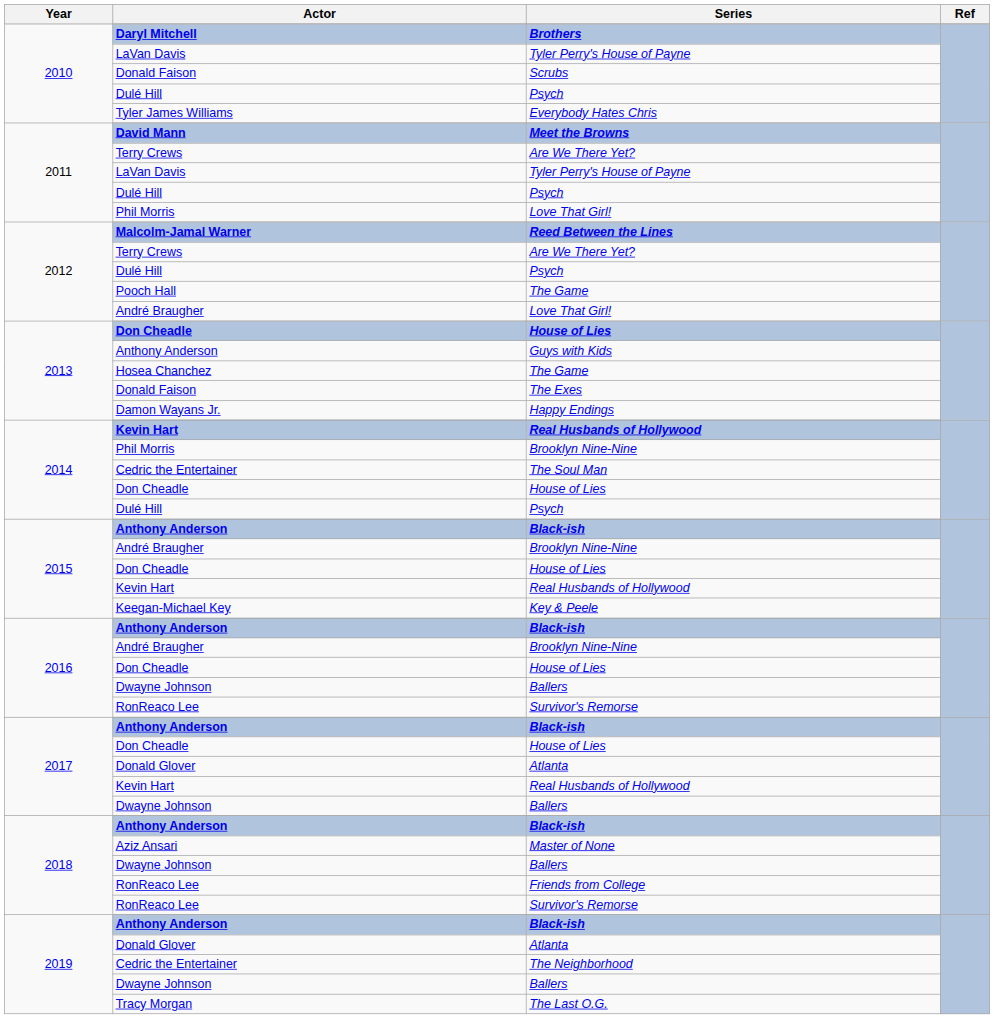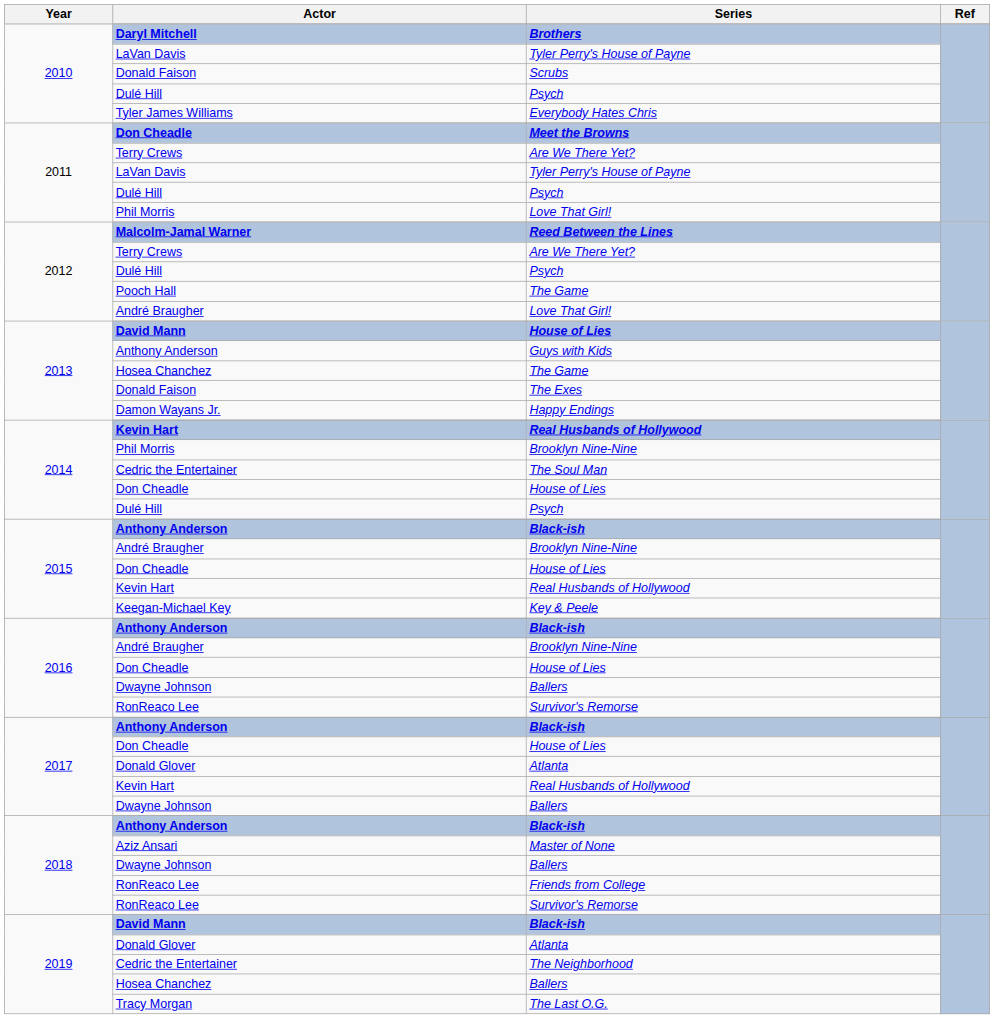 <table class="wikitable" style="width:100%;">
 <tr style="background:#bebebe;">
 <th style="width:11%;">Year</th>
 <th style="width:42%;">Actor</th>
 <th style="width:42%;">Series</th>
 <th style="width:5%;">Ref</th>
 </tr>
 <tr>
 <td rowspan="6" align="center"><a href='#'>2010</a></td>
 </tr>
 <tr style="background:#B0C4DE">
 <td><strong><a href='#'>Daryl Mitchell</a></strong></td>
 <td><strong><em><a href='#'>Brothers</a></em></strong></td>
 <td rowspan="6" align="center"></td>
 </tr>
 <tr>
 <td><a href='#'>LaVan Davis</a></td>
 <td><em><a href='#'>Tyler Perry's House of Payne</a></em></td>
 </tr>
 <tr>
 <td><a href='#'>Donald Faison</a></td>
 <td><em><a href='#'>Scrubs</a></em></td>
 </tr>
 <tr>
 <td><a href='#'>Dulé Hill</a></td>
 <td><em><a href='#'>Psych</a></em></td>
 </tr>
 <tr>
 <td><a href='#'>Tyler James Williams</a></td>
 <td><em><a href='#'>Everybody Hates Chris</a></em></td>
 </tr>
 <tr>
 <td rowspan="6" align="center">2011</td>
 </tr>
 <tr style="background:#B0C4DE">
-<td><strong><a href='#'>David Mann</a></strong></td>
+<td><strong><a href='#'>Don Cheadle</a></strong></td>
 <td><strong><em><a href='#'>Meet the Browns</a></em></strong></td>
 <td rowspan="6" align="center"></td>
 </tr>
 <tr>
 <td><a href='#'>Terry Crews</a></td>
 <td><em><a href='#'>Are We There Yet?</a></em></td>
 </tr>
 <tr>
 <td><a href='#'>LaVan Davis</a></td>
 <td><em><a href='#'>Tyler Perry's House of Payne</a></em></td>
 </tr>
 <tr>
 <td><a href='#'>Dulé Hill</a></td>
 <td><em><a href='#'>Psych</a></em></td>
 </tr>
 <tr>
 <td><a href='#'>Phil Morris</a></td>
 <td><em><a href='#'>Love That Girl!</a></em></td>
 </tr>
 <tr>
 <td rowspan="6" align="center">2012</td>
 </tr>
 <tr style="background:#B0C4DE">
 <td><strong><a href='#'>Malcolm-Jamal Warner</a></strong></td>
 <td><strong><em><a href='#'>Reed Between the Lines</a></em></strong></td>
 <td rowspan="6" align="center"></td>
 </tr>
 <tr>
 <td><a href='#'>Terry Crews</a></td>
 <td><em><a href='#'>Are We There Yet?</a></em></td>
 </tr>
 <tr>
 <td><a href='#'>Dulé Hill</a></td>
 <td><em><a href='#'>Psych</a></em></td>
 </tr>
 <tr>
 <td><a href='#'>Pooch Hall</a></td>
 <td><em><a href='#'>The Game</a></em></td>
 </tr>
 <tr>
 <td><a href='#'>André Braugher</a></td>
 <td><em><a href='#'>Love That Girl!</a></em></td>
 </tr>
 <tr>
 <td rowspan="6" align="center"><a href='#'>2013</a></td>
 </tr>
 <tr style="background:#B0C4DE">
-<td><strong><a href='#'>Don Cheadle</a></strong></td>
+<td><strong><a href='#'>David Mann</a></strong></td>
 <td><strong><em><a href='#'>House of Lies</a></em></strong></td>
 <td rowspan="6" align="center"></td>
 </tr>
 <tr>
 <td><a href='#'>Anthony Anderson</a></td>
 <td><em><a href='#'>Guys with Kids</a></em></td>
 </tr>
 <tr>
 <td><a href='#'>Hosea Chanchez</a></td>
 <td><em><a href='#'>The Game</a></em></td>
 </tr>
 <tr>
 <td><a href='#'>Donald Faison</a></td>
 <td><em><a href='#'>The Exes</a></em></td>
 </tr>
 <tr>
 <td><a href='#'>Damon Wayans Jr.</a></td>
 <td><em><a href='#'>Happy Endings</a></em></td>
 </tr>
 <tr>
 <td rowspan="6" align="center"><a href='#'>2014</a></td>
 </tr>
 <tr style="background:#B0C4DE">
 <td><strong><a href='#'>Kevin Hart</a></strong></td>
 <td><strong><em><a href='#'>Real Husbands of Hollywood</a></em></strong></td>
 <td rowspan="6" align="center"></td>
 </tr>
 <tr>
 <td><a href='#'>Phil Morris</a></td>
 <td><em><a href='#'>Brooklyn Nine-Nine</a></em></td>
 </tr>
 <tr>
 <td><a href='#'>Cedric the Entertainer</a></td>
 <td><em><a href='#'>The Soul Man</a></em></td>
 </tr>
 <tr>
 <td><a href='#'>Don Cheadle</a></td>
 <td><em><a href='#'>House of Lies</a></em></td>
 </tr>
 <tr>
 <td><a href='#'>Dulé Hill</a></td>
 <td><em><a href='#'>Psych</a></em></td>
 </tr>
 <tr>
 <td rowspan="6" align="center"><a href='#'>2015</a></td>
 </tr>
 <tr style="background:#B0C4DE">
 <td><strong><a href='#'>Anthony Anderson</a></strong></td>
 <td><strong><em><a href='#'>Black-ish</a></em></strong></td>
 <td rowspan="6" align="center"></td>
 </tr>
 <tr>
 <td><a href='#'>André Braugher</a></td>
 <td><em><a href='#'>Brooklyn Nine-Nine</a></em></td>
 </tr>
 <tr>
 <td><a href='#'>Don Cheadle</a></td>
 <td><em><a href='#'>House of Lies</a></em></td>
 </tr>
 <tr>
 <td><a href='#'>Kevin Hart</a></td>
 <td><em><a href='#'>Real Husbands of Hollywood</a></em></td>
 </tr>
 <tr>
 <td><a href='#'>Keegan-Michael Key</a></td>
 <td><em><a href='#'>Key & Peele</a></em></td>
 </tr>
 <tr>
 <td rowspan="6" align="center"><a href='#'>2016</a></td>
 </tr>
 <tr style="background:#B0C4DE">
 <td><strong><a href='#'>Anthony Anderson</a></strong></td>
 <td><strong><em><a href='#'>Black-ish</a></em></strong></td>
 <td rowspan="6" align="center"></td>
 </tr>
 <tr>
 <td><a href='#'>André Braugher</a></td>
 <td><em><a href='#'>Brooklyn Nine-Nine</a></em></td>
 </tr>
 <tr>
 <td><a href='#'>Don Cheadle</a></td>
 <td><em><a href='#'>House of Lies</a></em></td>
 </tr>
 <tr>
 <td><a href='#'>Dwayne Johnson</a></td>
 <td><em><a href='#'>Ballers</a></em></td>
 </tr>
 <tr>
 <td><a href='#'>RonReaco Lee</a></td>
 <td><em><a href='#'>Survivor's Remorse</a></em></td>
 </tr>
 <tr>
 <td rowspan="6" align="center"><a href='#'>2017</a></td>
 </tr>
 <tr style="background:#B0C4DE">
 <td><strong><a href='#'>Anthony Anderson</a></strong></td>
 <td><strong><em><a href='#'>Black-ish</a></em></strong></td>
 <td rowspan="6" align="center"></td>
 </tr>
 <tr>
 <td><a href='#'>Don Cheadle</a></td>
 <td><em><a href='#'>House of Lies</a></em></td>
 </tr>
 <tr>
 <td><a href='#'>Donald Glover</a></td>
 <td><em><a href='#'>Atlanta</a></em></td>
 </tr>
 <tr>
 <td><a href='#'>Kevin Hart</a></td>
 <td><em><a href='#'>Real Husbands of Hollywood</a></em></td>
 </tr>
 <tr>
 <td><a href='#'>Dwayne Johnson</a></td>
 <td><em><a href='#'>Ballers</a></em></td>
 </tr>
 <tr>
 <td rowspan="6" align="center"><a href='#'>2018</a></td>
 </tr>
 <tr style="background:#B0C4DE">
 <td><strong><a href='#'>Anthony Anderson</a></strong></td>
 <td><strong><em><a href='#'>Black-ish</a></em></strong></td>
 <td rowspan="6" align="center"></td>
 </tr>
 <tr>
 <td><a href='#'>Aziz Ansari</a></td>
 <td><em><a href='#'>Master of None</a></em></td>
 </tr>
 <tr>
 <td><a href='#'>Dwayne Johnson</a></td>
 <td><em><a href='#'>Ballers</a></em></td>
 </tr>
 <tr>
 <td><a href='#'>RonReaco Lee</a></td>
 <td><em><a href='#'>Friends from College</a></em></td>
 </tr>
 <tr>
 <td><a href='#'>RonReaco Lee</a></td>
 <td><em><a href='#'>Survivor's Remorse</a></em></td>
 </tr>
 <tr>
 <td rowspan="6" align="center"><a href='#'>2019</a></td>
 </tr>
 <tr style="background:#B0C4DE">
-<td><strong><a href='#'>Anthony Anderson</a></strong></td>
+<td><strong><a href='#'>David Mann</a></strong></td>
 <td><strong><em><a href='#'>Black-ish</a></em></strong></td>
 <td rowspan="6" align="center"></td>
 </tr>
 <tr>
 <td><a href='#'>Donald Glover</a></td>
 <td><em><a href='#'>Atlanta</a></em></td>
 </tr>
 <tr>
 <td><a href='#'>Cedric the Entertainer</a></td>
 <td><em><a href='#'>The Neighborhood</a></em></td>
 </tr>
 <tr>
-<td><a href='#'>Dwayne Johnson</a></td>
+<td><a href='#'>Hosea Chanchez</a></td>
 <td><em><a href='#'>Ballers</a></em></td>
 </tr>
 <tr>
 <td><a href='#'>Tracy Morgan</a></td>
 <td><em><a href='#'>The Last O.G.</a></em></td>
 </tr>
 </table>
